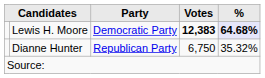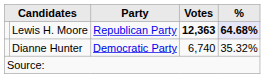 <table class=wikitable style="font-size:95%; text-align:right;">
 <tr>
 <th style="background-color:#E9E9E9" align=center colspan=2>Candidates</th>
 <th style="background-color:#E9E9E9" align=center>Party</th>
 <th style="background-color:#E9E9E9" align=center>Votes</th>
 <th style="background-color:#E9E9E9" align=center>%</th>
 </tr>
 <tr>
 <td></td>
 <td align=left>Lewis H. Moore</td>
-<td align=center><a href='#'>Democratic Party</a></td>
-<td><strong>12,383</strong></td>
+<td align=center><a href='#'>Republican Party</a></td>
+<td><strong>12,363</strong></td>
 <td style="background: lavender;"><strong>64.68%</strong></td>
 </tr>
 <tr>
 <td></td>
 <td align=left>Dianne Hunter</td>
-<td align=center><a href='#'>Republican Party</a></td>
-<td>6,750</td>
+<td align=center><a href='#'>Democratic Party</a></td>
+<td>6,740</td>
 <td>35.32%</td>
 </tr>
 <tr>
 <td align="left" colspan=6>Source: </td>
 </tr>
 </table>
